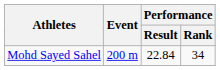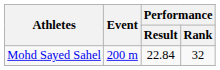 <table class=wikitable style="font-size:90%">
 <tr>
 <th rowspan=2>Athletes</th>
 <th rowspan=2>Event</th>
 <th colspan=2>Performance</th>
 </tr>
 <tr>
 <th>Result</th>
 <th>Rank</th>
 </tr>
 <tr align=center>
 <td><a href='#'>Mohd Sayed Sahel</a></td>
 <td rowspan=2><a href='#'>200 m</a></td>
 <td align=center>22.84</td>
-<td align=center>34</td>
+<td align=center>32</td>
 </tr>
 </table>
